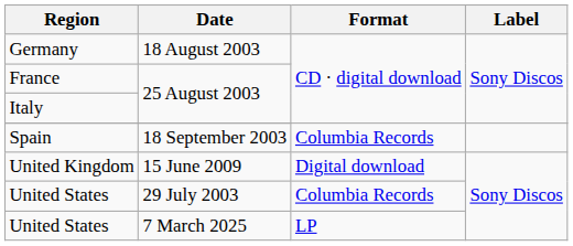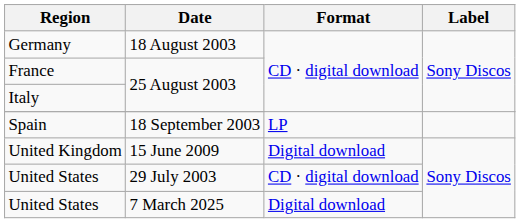 <table class="wikitable">
 <tr>
 <th>Region</th>
 <th>Date</th>
 <th>Format</th>
 <th>Label</th>
 </tr>
 <tr>
 <td>Germany</td>
 <td rowspan="1">18 August 2003</td>
 <td rowspan="4"><a href='#'>CD</a> · <a href='#'>digital download</a></td>
 <td rowspan="3"><a href='#'>Sony Discos</a></td>
 </tr>
 <tr>
 <td>France</td>
 <td rowspan="2">25 August 2003</td>
 </tr>
 <tr>
 <td>Italy</td>
 </tr>
 <tr>
 </tr>
 <tr>
 <td>Spain</td>
 <td rowspan="1">18 September 2003</td>
-<td rowspan="1"><a href='#'>Columbia Records</a></td>
+<td><a href='#'>LP</a></td>
 </tr>
 <tr>
 <td>United Kingdom</td>
 <td rowspan="1">15 June 2009</td>
 <td rowspan="1"><a href='#'>Digital download</a></td>
 <td rowspan="3"><a href='#'>Sony Discos</a></td>
 </tr>
 <tr>
 <td>United States</td>
 <td rowspan="1">29 July 2003</td>
-<td rowspan="1"><a href='#'>Columbia Records</a></td>
+<td rowspan="1"><a href='#'>CD</a> · <a href='#'>digital download</a></td>
 </tr>
 <tr>
 <td>United States</td>
 <td>7 March 2025</td>
-<td><a href='#'>LP</a></td>
+<td rowspan="1"><a href='#'>Digital download</a></td>
 </tr>
 </table>
